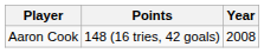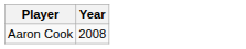 <table class="wikitable" style="text-align:left;">
 <tr>
 <th>Player</th>
-<th>Points</th>
 <th>Year</th>
 </tr>
 <tr>
 <td>Aaron Cook</td>
-<td>148 (16 tries, 42 goals)</td>
 <td style="text-align:left;">2008</td>
 </tr>
 </table>
